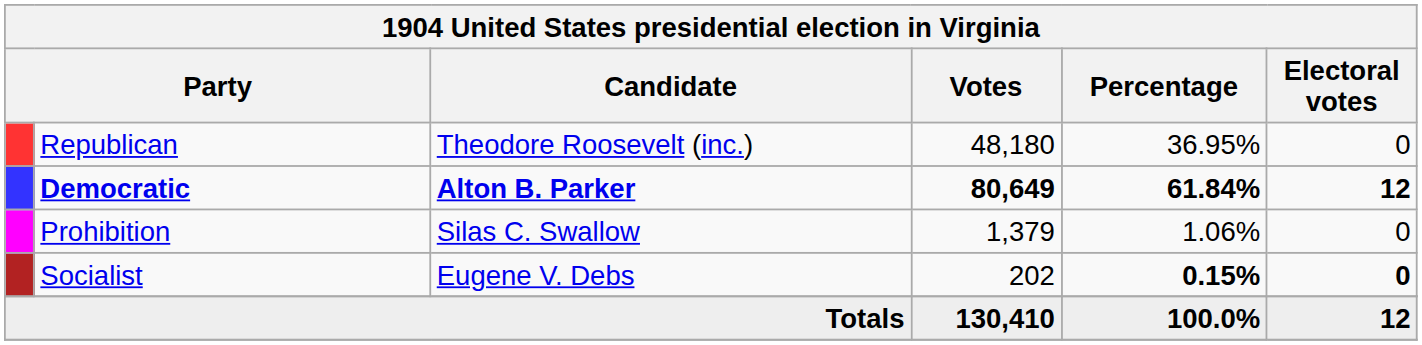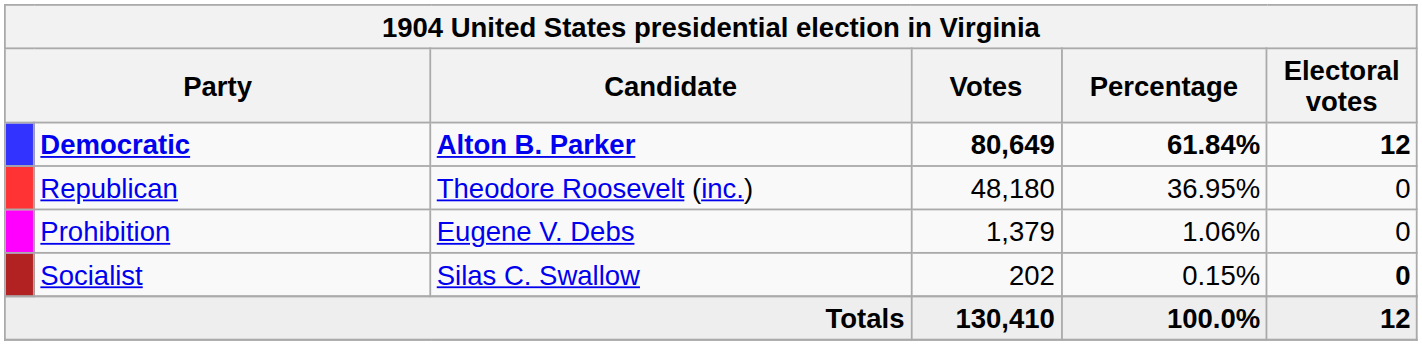 <table class="wikitable" style="font-size: 95%;">
 <tr>
 <th colspan="6">1904 United States presidential election in Virginia</th>
 </tr>
 <tr>
 <th colspan="2" style="width: 15em">Party</th>
 <th style="width: 17em">Candidate</th>
 <th style="width: 5em">Votes</th>
 <th style="width: 7em">Percentage</th>
 <th style="width: 5em">Electoral votes</th>
 </tr>
 <tr>
+<th style="background-color:#3333FF; width: 3px"></th>
+<td style="width: 130px"><strong><a href='#'>Democratic</a></strong></td>
+<td><strong><a href='#'>Alton B. Parker</a></strong></td>
+<td align="right"><strong>80,649</strong></td>
+<td align="right"><strong>61.84%</strong></td>
+<td align="right"><strong>12</strong></td>
+</tr>
+<tr>
 <th style="background-color:#FF3333; width: 3px"></th>
 <td style="width: 130px"><a href='#'>Republican</a></td>
 <td><a href='#'>Theodore Roosevelt</a> (<a href='#'>inc.</a>)</td>
 <td align="right">48,180</td>
 <td align="right">36.95%</td>
 <td align="right">0</td>
 </tr>
 <tr>
-<th style="background-color:#3333FF; width: 3px"></th>
-<td style="width: 130px"><strong><a href='#'>Democratic</a></strong></td>
-<td><strong><a href='#'>Alton B. Parker</a></strong></td>
-<td align="right"><strong>80,649</strong></td>
-<td align="right"><strong>61.84%</strong></td>
-<td align="right"><strong>12</strong></td>
-</tr>
-<tr>
 <th style="background-color:#FF00FF; width: 3px"></th>
 <td style="width: 130px"><a href='#'>Prohibition</a></td>
-<td><a href='#'>Silas C. Swallow</a></td>
+<td><a href='#'>Eugene V. Debs</a></td>
 <td align="right">1,379</td>
 <td align="right">1.06%</td>
 <td align="right">0</td>
 </tr>
 <tr>
 <th style="background-color:#B22222; width: 3px"></th>
 <td style="width: 130px"><a href='#'>Socialist</a></td>
-<td><a href='#'>Eugene V. Debs</a></td>
+<td><a href='#'>Silas C. Swallow</a></td>
 <td align="right">202</td>
-<td align="right"><strong>0.15%</strong></td>
+<td align="right">0.15%</td>
 <td align="right"><strong>0</strong></td>
 </tr>
 <tr>
 </tr>
 <tr bgcolor="#EEEEEE">
 <td colspan="3" align="right"><strong>Totals</strong></td>
 <td align="right"><strong>130,410</strong></td>
 <td align="right"><strong>100.0%</strong></td>
 <td align="right"><strong>12</strong></td>
 </tr>
 <tr>
 </tr>
 </table>
